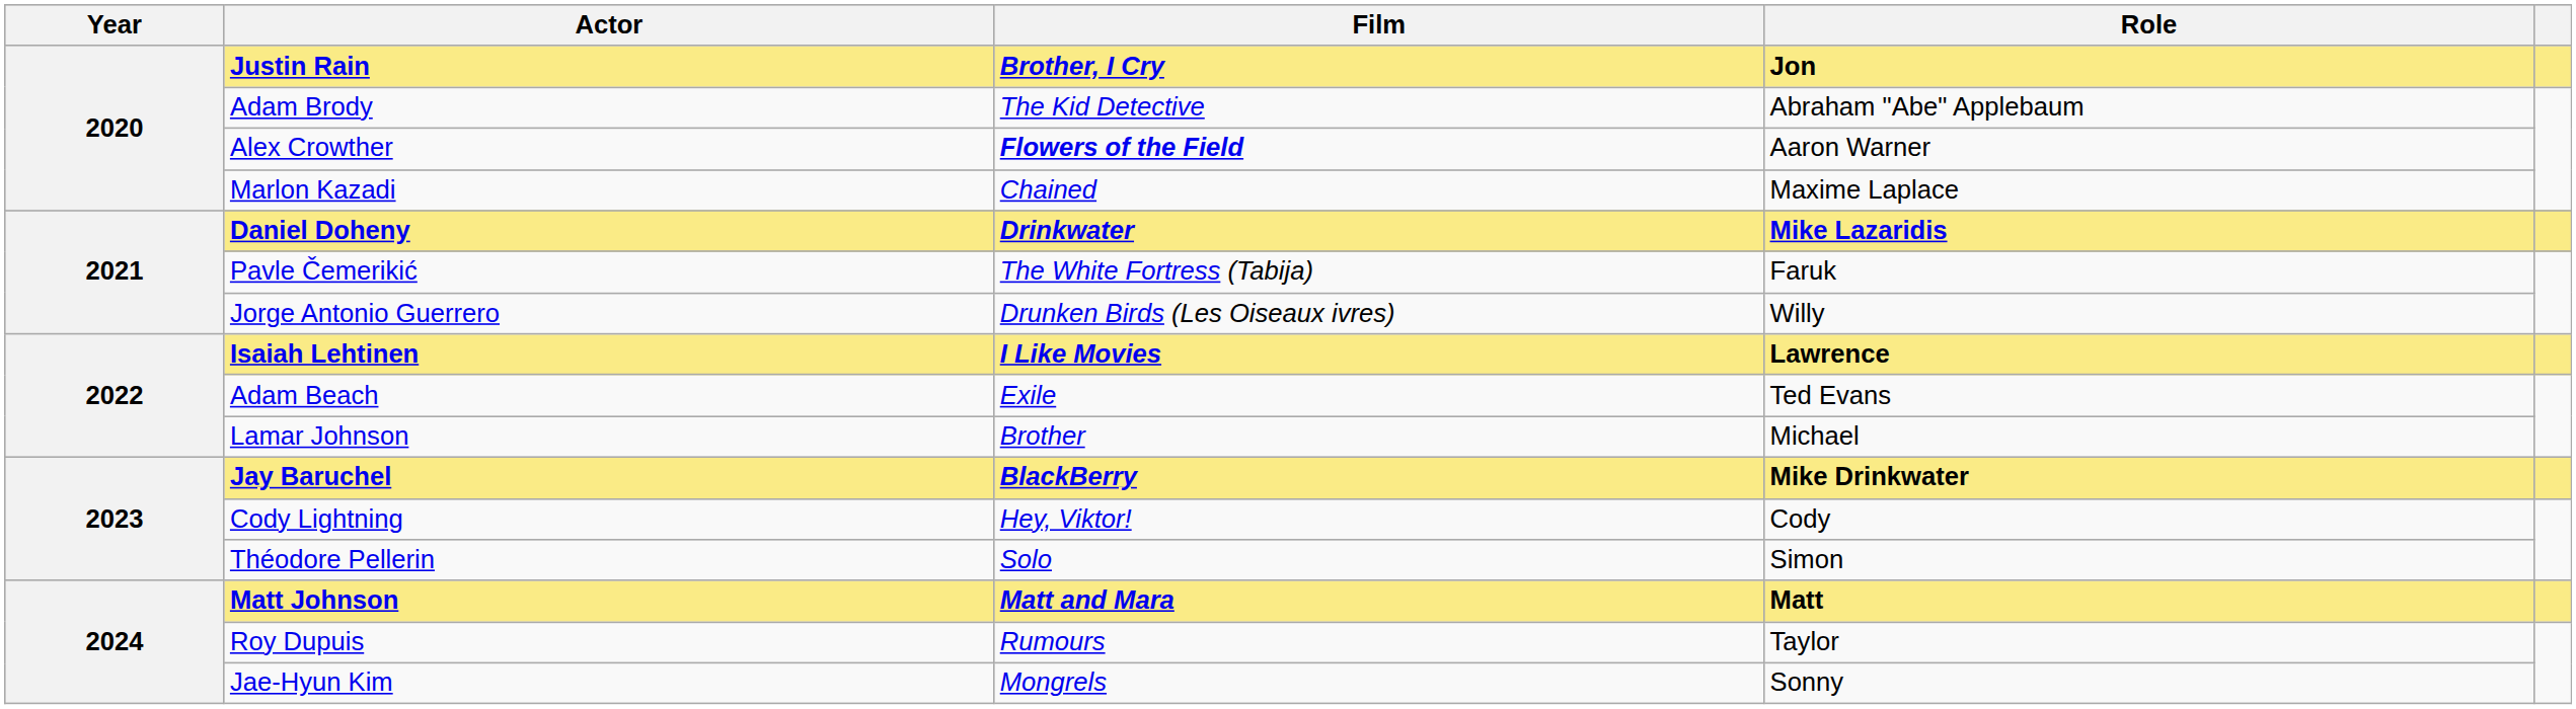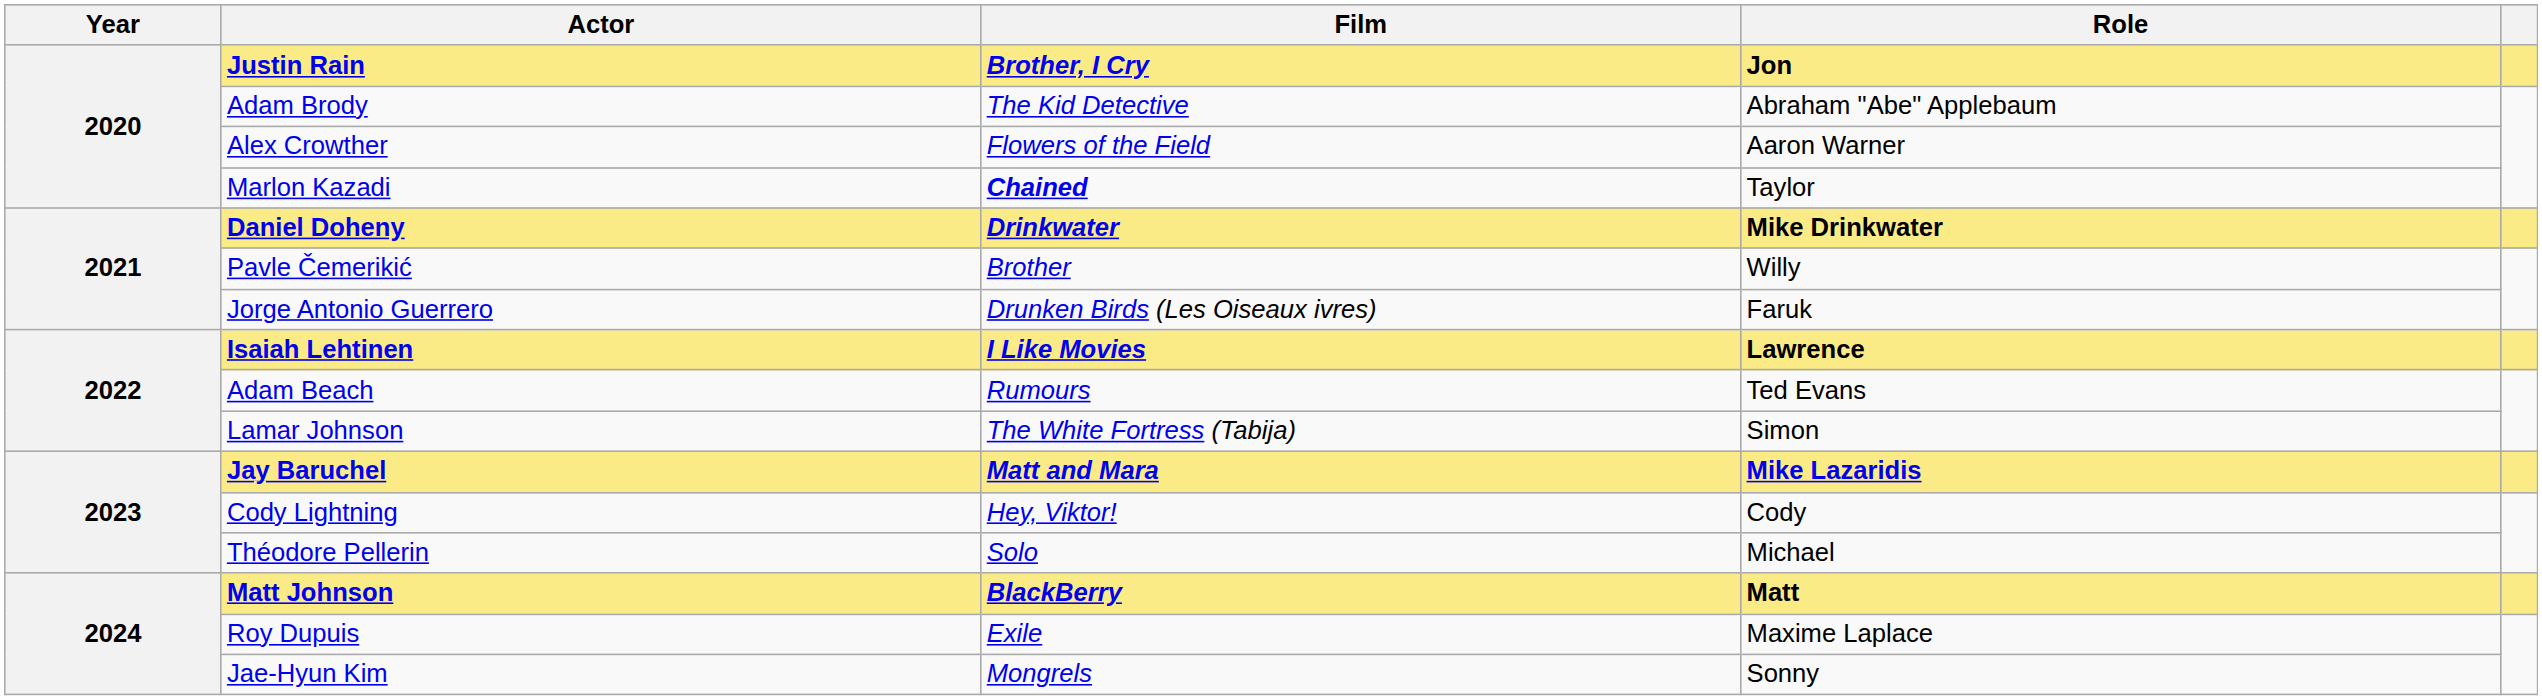 <table class="wikitable" width="100%" cellpadding="5">
 <tr>
 <th>Year</th>
 <th width=30%>Actor</th>
 <th width=30%>Film</th>
 <th width=30%>Role</th>
 <th></th>
 </tr>
 <tr>
 <th scope="row" rowspan=4>2020</th>
 <td style="background:#FAEB86;"><strong><a href='#'>Justin Rain</a></strong></td>
 <td style="background:#FAEB86;"><strong><em><a href='#'>Brother, I Cry</a></em></strong></td>
 <td style="background:#FAEB86;"><strong>Jon</strong></td>
 <td style="background:#FAEB86;"></td>
 </tr>
 <tr>
 <td><a href='#'>Adam Brody</a></td>
 <td><em><a href='#'>The Kid Detective</a></em></td>
 <td>Abraham "Abe" Applebaum</td>
 <td rowspan=3></td>
 </tr>
 <tr>
 <td><a href='#'>Alex Crowther</a></td>
-<td><strong><em><a href='#'>Flowers of the Field</a></em></strong></td>
+<td><em><a href='#'>Flowers of the Field</a></em></td>
 <td>Aaron Warner</td>
 </tr>
 <tr>
 <td><a href='#'>Marlon Kazadi</a></td>
-<td><em><a href='#'>Chained</a></em></td>
-<td>Maxime Laplace</td>
+<td><strong><em><a href='#'>Chained</a></em></strong></td>
+<td>Taylor</td>
 </tr>
 <tr>
 <th scope="row" rowspan=3>2021</th>
 <td style="background:#FAEB86;"><strong><a href='#'>Daniel Doheny</a></strong></td>
 <td style="background:#FAEB86;"><strong><em><a href='#'>Drinkwater</a></em></strong></td>
-<td style="background:#FAEB86;"><strong><a href='#'>Mike Lazaridis</a></strong></td>
+<td style="background:#FAEB86;"><strong>Mike Drinkwater</strong></td>
 <td style="background:#FAEB86;"></td>
 </tr>
 <tr>
 <td><a href='#'>Pavle Čemerikić</a></td>
-<td><em><a href='#'>The White Fortress</a> (Tabija)</em></td>
-<td>Faruk</td>
+<td><em><a href='#'>Brother</a></em></td>
+<td>Willy</td>
 <td rowspan=2></td>
 </tr>
 <tr>
 <td><a href='#'>Jorge Antonio Guerrero</a></td>
 <td><em><a href='#'>Drunken Birds</a> (Les Oiseaux ivres)</em></td>
-<td>Willy</td>
+<td>Faruk</td>
 </tr>
 <tr>
 <th scope="row" rowspan=3>2022</th>
 <td style="background:#FAEB86;"><strong><a href='#'>Isaiah Lehtinen</a></strong></td>
 <td style="background:#FAEB86;"><strong><em><a href='#'>I Like Movies</a></em></strong></td>
 <td style="background:#FAEB86;"><strong>Lawrence</strong></td>
 <td style="background:#FAEB86;"></td>
 </tr>
 <tr>
 <td><a href='#'>Adam Beach</a></td>
-<td><em><a href='#'>Exile</a></em></td>
+<td><em><a href='#'>Rumours</a></em></td>
 <td>Ted Evans</td>
 <td rowspan=2></td>
 </tr>
 <tr>
 <td><a href='#'>Lamar Johnson</a></td>
-<td><em><a href='#'>Brother</a></em></td>
-<td>Michael</td>
+<td><em><a href='#'>The White Fortress</a> (Tabija)</em></td>
+<td>Simon</td>
 </tr>
 <tr>
 <th scope="row" rowspan=3>2023</th>
 <td style="background:#FAEB86;"><strong><a href='#'>Jay Baruchel</a></strong></td>
-<td style="background:#FAEB86;"><strong><em><a href='#'>BlackBerry</a></em></strong></td>
-<td style="background:#FAEB86;"><strong>Mike Drinkwater</strong></td>
+<td style="background:#FAEB86;"><strong><em><a href='#'>Matt and Mara</a></em></strong></td>
+<td style="background:#FAEB86;"><strong><a href='#'>Mike Lazaridis</a></strong></td>
 <td style="background:#FAEB86;"></td>
 </tr>
 <tr>
 <td><a href='#'>Cody Lightning</a></td>
 <td><em><a href='#'>Hey, Viktor!</a></em></td>
 <td>Cody</td>
 <td rowspan=2></td>
 </tr>
 <tr>
 <td><a href='#'>Théodore Pellerin</a></td>
 <td><em><a href='#'>Solo</a></em></td>
-<td>Simon</td>
+<td>Michael</td>
 </tr>
 <tr>
 <th scope="row" rowspan=3>2024</th>
 <td style="background:#FAEB86;"><strong><a href='#'>Matt Johnson</a></strong></td>
-<td style="background:#FAEB86;"><strong><em><a href='#'>Matt and Mara</a></em></strong></td>
+<td style="background:#FAEB86;"><strong><em><a href='#'>BlackBerry</a></em></strong></td>
 <td style="background:#FAEB86;"><strong>Matt</strong></td>
 <td style="background:#FAEB86;"></td>
 </tr>
 <tr>
 <td><a href='#'>Roy Dupuis</a></td>
-<td><em><a href='#'>Rumours</a></em></td>
-<td>Taylor</td>
+<td><em><a href='#'>Exile</a></em></td>
+<td>Maxime Laplace</td>
 <td rowspan=2></td>
 </tr>
 <tr>
 <td><a href='#'>Jae-Hyun Kim</a></td>
 <td><em><a href='#'>Mongrels</a></em></td>
 <td>Sonny</td>
 </tr>
 </table>
